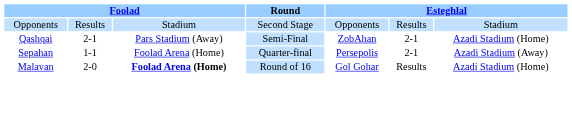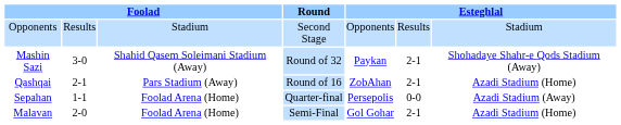 <table style="width:100%;text-align:center">
 <tr style="vertical-align:top;background:#99CCFF">
 <th colspan="3"><a href='#'>Foolad</a></th>
 <th>Round</th>
 <th colspan="3"><a href='#'>Esteghlal</a></th>
 </tr>
 <tr style="vertical-align:top;background:#C1E0FF">
 <td>Opponents</td>
 <td>Results</td>
 <td>Stadium</td>
 <td>Second Stage</td>
 <td>Opponents</td>
 <td>Results</td>
 <td>Stadium</td>
 </tr>
 <tr>
+<td style="text-align:center"><a href='#'>Mashin Sazi</a></td>
+<td>3-0</td>
+<td><a href='#'>Shahid Qasem Soleimani Stadium</a> (Away)</td>
+<td style="background:#C1E0FF">Round of 32</td>
+<td style="text-align:center"><a href='#'>Paykan</a></td>
+<td>2-1</td>
+<td><a href='#'>Shohadaye Shahr-e Qods Stadium</a> (Away)</td>
+</tr>
+<tr>
 <td style="text-align:center"><a href='#'>Qashqai</a></td>
 <td>2-1</td>
 <td><a href='#'>Pars Stadium</a> (Away)</td>
-<td style="background:#C1E0FF">Semi-Final</td>
+<td style="background:#C1E0FF">Round of 16</td>
 <td style="text-align:center"><a href='#'>ZobAhan</a></td>
 <td>2-1</td>
 <td><a href='#'>Azadi Stadium</a> (Home)</td>
 </tr>
 <tr>
 <td style="text-align:center"><a href='#'>Sepahan</a></td>
 <td>1-1  </td>
 <td><a href='#'>Foolad Arena</a> (Home)</td>
 <td style="background:#C1E0FF">Quarter-final</td>
 <td style="text-align:center"><a href='#'>Persepolis</a></td>
-<td>2-1</td>
+<td>0-0  </td>
 <td><a href='#'>Azadi Stadium</a> (Away)</td>
 </tr>
 <tr>
 <td style="text-align:center"><a href='#'>Malavan</a></td>
 <td>2-0</td>
-<td><strong><a href='#'>Foolad Arena</a> (Home)</strong></td>
-<td style="background:#C1E0FF">Round of 16</td>
+<td><a href='#'>Foolad Arena</a> (Home)</td>
+<td style="background:#C1E0FF">Semi-Final</td>
 <td style="text-align:center"><a href='#'>Gol Gohar</a></td>
-<td>Results</td>
+<td>2-1</td>
 <td><a href='#'>Azadi Stadium</a> (Home)</td>
 </tr>
 </table>
